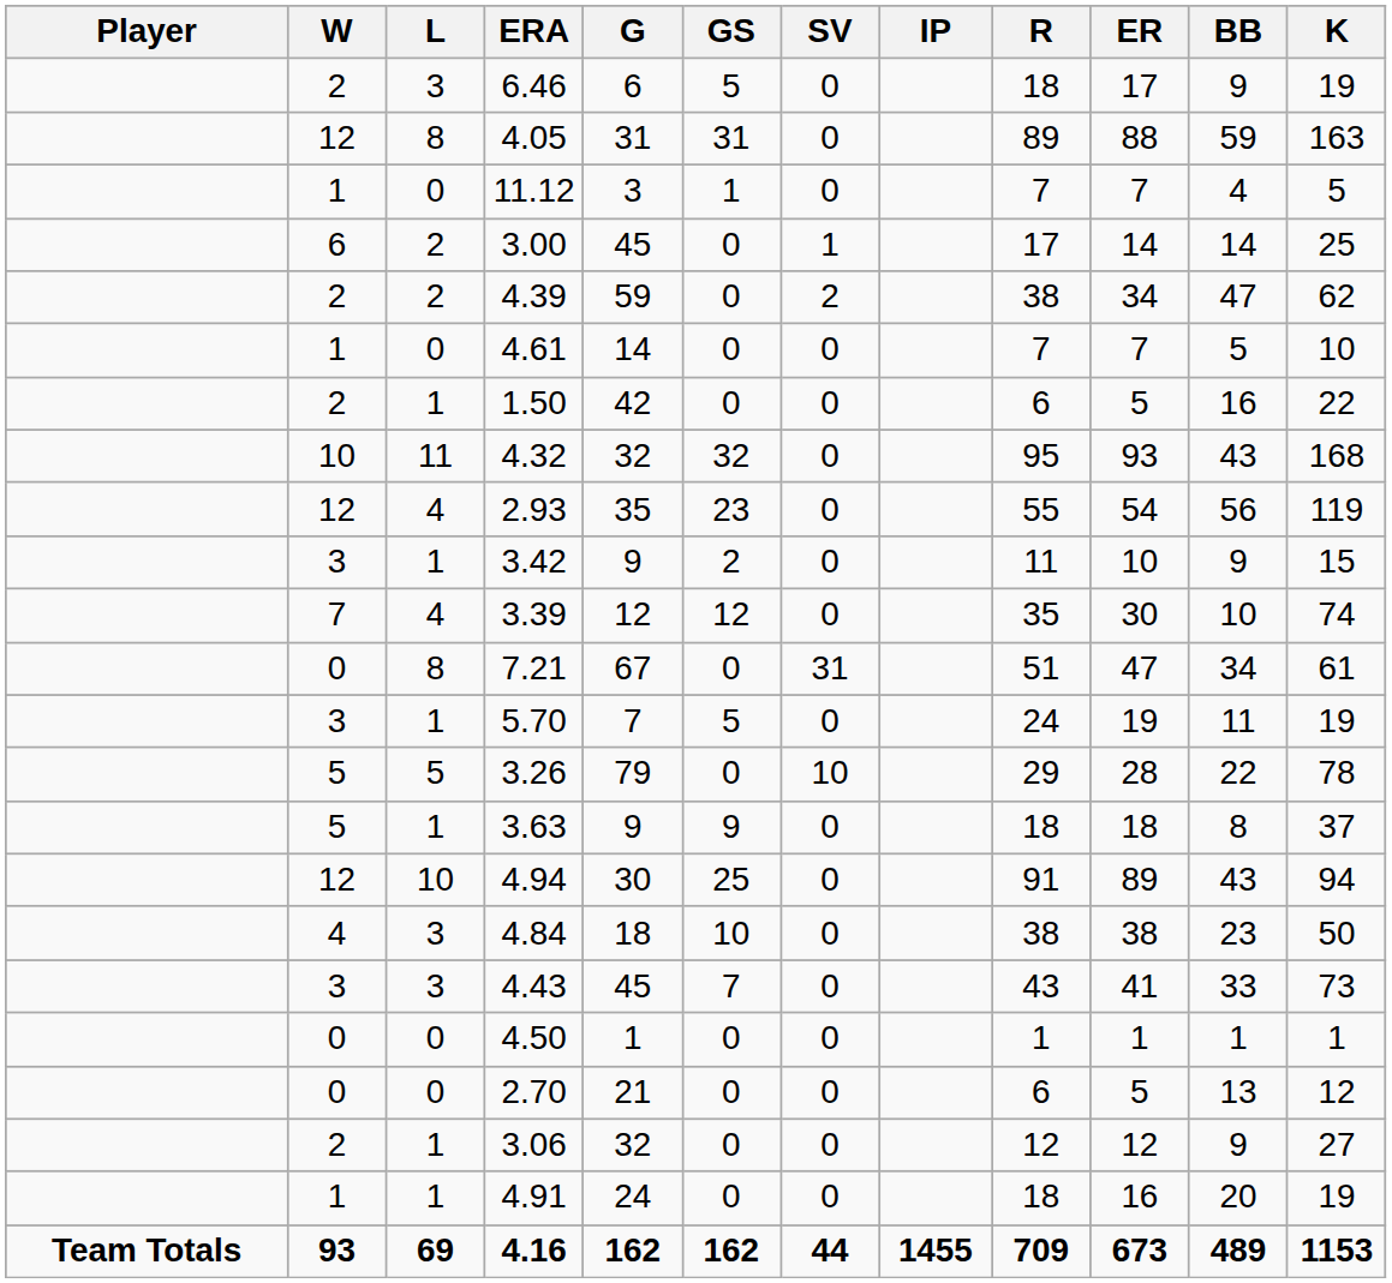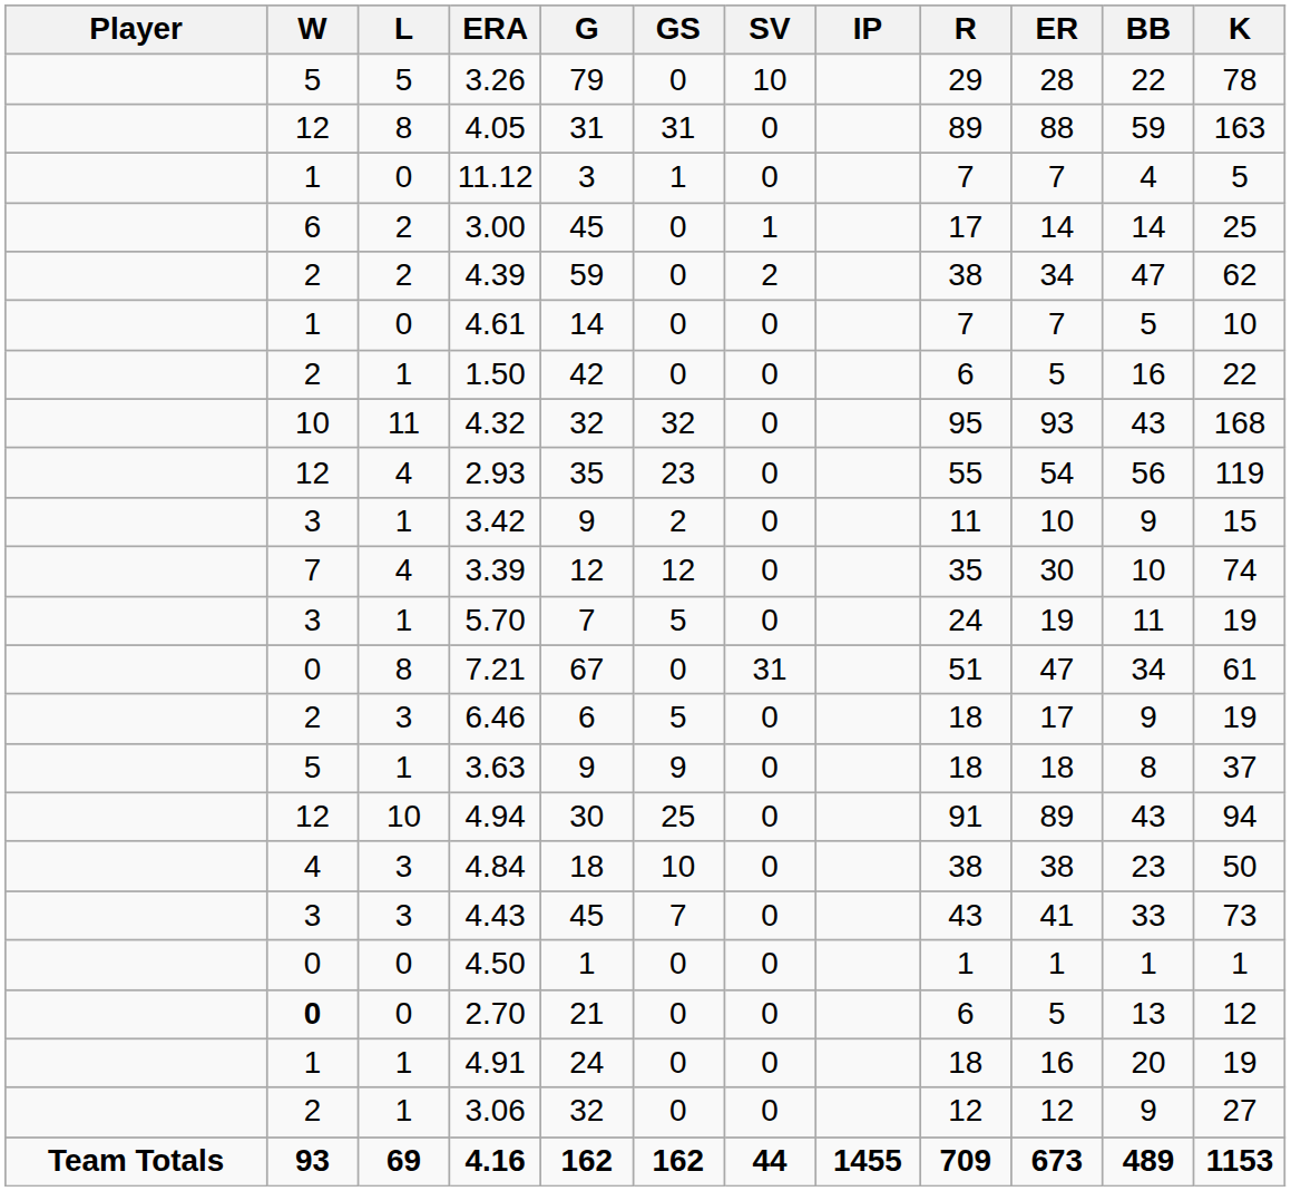 <table class="wikitable sortable" style="text-align:center;">
 <tr>
 <th bgcolor="#DDDDFF" width="20%">Player</th>
 <th bgcolor="#DDDDFF" width="7%">W</th>
 <th bgcolor="#DDDDFF" width="7%">L</th>
 <th bgcolor="#DDDDFF" width="7%">ERA</th>
 <th bgcolor="#DDDDFF" width="7%">G</th>
 <th bgcolor="#DDDDFF" width="7%">GS</th>
 <th bgcolor="#DDDDFF" width="7%">SV</th>
 <th bgcolor="#DDDDFF" width="8%">IP</th>
 <th bgcolor="#DDDDFF" width="7%">R</th>
 <th bgcolor="#DDDDFF" width="7%">ER</th>
 <th bgcolor="#DDDDFF" width="7%">BB</th>
 <th bgcolor="#DDDDFF" width="7%">K</th>
 </tr>
 <tr>
 <td></td>
-<td>2</td>
-<td>3</td>
-<td>6.46</td>
-<td>6</td>
 <td>5</td>
+<td>5</td>
+<td>3.26</td>
+<td>79</td>
 <td>0</td>
+<td>10</td>
 <td></td>
-<td>18</td>
-<td>17</td>
-<td>9</td>
-<td>19</td>
+<td>29</td>
+<td>28</td>
+<td>22</td>
+<td>78</td>
 </tr>
 <tr>
 <td></td>
 <td>12</td>
 <td>8</td>
 <td>4.05</td>
 <td>31</td>
 <td>31</td>
 <td>0</td>
 <td></td>
 <td>89</td>
 <td>88</td>
 <td>59</td>
 <td>163</td>
 </tr>
 <tr>
 <td></td>
 <td>1</td>
 <td>0</td>
 <td>11.12</td>
 <td>3</td>
 <td>1</td>
 <td>0</td>
 <td></td>
 <td>7</td>
 <td>7</td>
 <td>4</td>
 <td>5</td>
 </tr>
 <tr>
 <td></td>
 <td>6</td>
 <td>2</td>
 <td>3.00</td>
 <td>45</td>
 <td>0</td>
 <td>1</td>
 <td></td>
 <td>17</td>
 <td>14</td>
 <td>14</td>
 <td>25</td>
 </tr>
 <tr>
 <td></td>
 <td>2</td>
 <td>2</td>
 <td>4.39</td>
 <td>59</td>
 <td>0</td>
 <td>2</td>
 <td></td>
 <td>38</td>
 <td>34</td>
 <td>47</td>
 <td>62</td>
 </tr>
 <tr>
 <td></td>
 <td>1</td>
 <td>0</td>
 <td>4.61</td>
 <td>14</td>
 <td>0</td>
 <td>0</td>
 <td></td>
 <td>7</td>
 <td>7</td>
 <td>5</td>
 <td>10</td>
 </tr>
 <tr>
 <td></td>
 <td>2</td>
 <td>1</td>
 <td>1.50</td>
 <td>42</td>
 <td>0</td>
 <td>0</td>
 <td></td>
 <td>6</td>
 <td>5</td>
 <td>16</td>
 <td>22</td>
 </tr>
 <tr>
 <td></td>
 <td>10</td>
 <td>11</td>
 <td>4.32</td>
 <td>32</td>
 <td>32</td>
 <td>0</td>
 <td></td>
 <td>95</td>
 <td>93</td>
 <td>43</td>
 <td>168</td>
 </tr>
 <tr>
 <td></td>
 <td>12</td>
 <td>4</td>
 <td>2.93</td>
 <td>35</td>
 <td>23</td>
 <td>0</td>
 <td></td>
 <td>55</td>
 <td>54</td>
 <td>56</td>
 <td>119</td>
 </tr>
 <tr>
 <td></td>
 <td>3</td>
 <td>1</td>
 <td>3.42</td>
 <td>9</td>
 <td>2</td>
 <td>0</td>
 <td></td>
 <td>11</td>
 <td>10</td>
 <td>9</td>
 <td>15</td>
 </tr>
 <tr>
 <td></td>
 <td>7</td>
 <td>4</td>
 <td>3.39</td>
 <td>12</td>
 <td>12</td>
 <td>0</td>
 <td></td>
 <td>35</td>
 <td>30</td>
 <td>10</td>
 <td>74</td>
 </tr>
 <tr>
 <td></td>
+<td>3</td>
+<td>1</td>
+<td>5.70</td>
+<td>7</td>
+<td>5</td>
+<td>0</td>
+<td></td>
+<td>24</td>
+<td>19</td>
+<td>11</td>
+<td>19</td>
+</tr>
+<tr>
+<td></td>
 <td>0</td>
 <td>8</td>
 <td>7.21</td>
 <td>67</td>
 <td>0</td>
 <td>31</td>
 <td></td>
 <td>51</td>
 <td>47</td>
 <td>34</td>
 <td>61</td>
 </tr>
 <tr>
 <td></td>
+<td>2</td>
 <td>3</td>
-<td>1</td>
-<td>5.70</td>
-<td>7</td>
+<td>6.46</td>
+<td>6</td>
 <td>5</td>
 <td>0</td>
 <td></td>
-<td>24</td>
+<td>18</td>
+<td>17</td>
+<td>9</td>
 <td>19</td>
-<td>11</td>
-<td>19</td>
-</tr>
-<tr>
-<td></td>
-<td>5</td>
-<td>5</td>
-<td>3.26</td>
-<td>79</td>
-<td>0</td>
-<td>10</td>
-<td></td>
-<td>29</td>
-<td>28</td>
-<td>22</td>
-<td>78</td>
 </tr>
 <tr>
 <td></td>
 <td>5</td>
 <td>1</td>
 <td>3.63</td>
 <td>9</td>
 <td>9</td>
 <td>0</td>
 <td></td>
 <td>18</td>
 <td>18</td>
 <td>8</td>
 <td>37</td>
 </tr>
 <tr>
 <td></td>
 <td>12</td>
 <td>10</td>
 <td>4.94</td>
 <td>30</td>
 <td>25</td>
 <td>0</td>
 <td></td>
 <td>91</td>
 <td>89</td>
 <td>43</td>
 <td>94</td>
 </tr>
 <tr>
 <td></td>
 <td>4</td>
 <td>3</td>
 <td>4.84</td>
 <td>18</td>
 <td>10</td>
 <td>0</td>
 <td></td>
 <td>38</td>
 <td>38</td>
 <td>23</td>
 <td>50</td>
 </tr>
 <tr>
 <td></td>
 <td>3</td>
 <td>3</td>
 <td>4.43</td>
 <td>45</td>
 <td>7</td>
 <td>0</td>
 <td></td>
 <td>43</td>
 <td>41</td>
 <td>33</td>
 <td>73</td>
 </tr>
 <tr>
 <td></td>
 <td>0</td>
 <td>0</td>
 <td>4.50</td>
 <td>1</td>
 <td>0</td>
 <td>0</td>
 <td></td>
 <td>1</td>
 <td>1</td>
 <td>1</td>
 <td>1</td>
 </tr>
 <tr>
 <td></td>
-<td>0</td>
+<td><strong>0</strong></td>
 <td>0</td>
 <td>2.70</td>
 <td>21</td>
 <td>0</td>
 <td>0</td>
 <td></td>
 <td>6</td>
 <td>5</td>
 <td>13</td>
 <td>12</td>
+</tr>
+<tr>
+<td></td>
+<td>1</td>
+<td>1</td>
+<td>4.91</td>
+<td>24</td>
+<td>0</td>
+<td>0</td>
+<td></td>
+<td>18</td>
+<td>16</td>
+<td>20</td>
+<td>19</td>
 </tr>
 <tr>
 <td></td>
 <td>2</td>
 <td>1</td>
 <td>3.06</td>
 <td>32</td>
 <td>0</td>
 <td>0</td>
 <td></td>
 <td>12</td>
 <td>12</td>
 <td>9</td>
 <td>27</td>
 </tr>
 <tr>
-<td></td>
-<td>1</td>
-<td>1</td>
-<td>4.91</td>
-<td>24</td>
-<td>0</td>
-<td>0</td>
-<td></td>
-<td>18</td>
-<td>16</td>
-<td>20</td>
-<td>19</td>
-</tr>
-<tr>
 <td><strong>Team Totals</strong></td>
 <td><strong>93</strong></td>
 <td><strong>69</strong></td>
 <td><strong>4.16</strong></td>
 <td><strong>162</strong></td>
 <td><strong>162</strong></td>
 <td><strong>44</strong></td>
 <td><strong>1455</strong></td>
 <td><strong>709</strong></td>
 <td><strong>673</strong></td>
 <td><strong>489</strong></td>
 <td><strong>1153</strong></td>
 </tr>
 </table>
